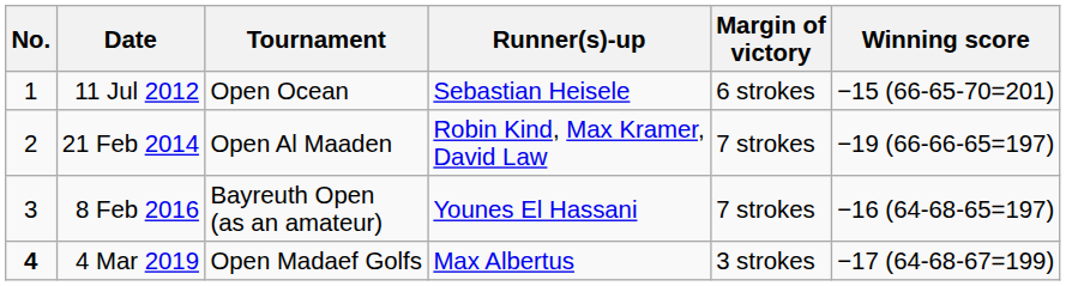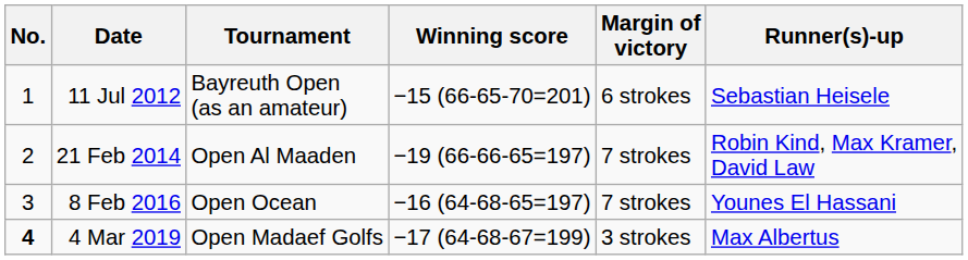 <table class="wikitable" style="font-size:95%;">
 <tr>
 <th>No.</th>
 <th>Date</th>
 <th>Tournament</th>
+<th>Winning score</th>
+<th>Margin of<br>victory</th>
 <th>Runner(s)-up</th>
-<th>Margin of<br>victory</th>
-<th>Winning score</th>
 </tr>
 <tr>
 <td align=center>1</td>
 <td align=right>11 Jul <a href='#'>2012</a></td>
-<td>Open Ocean</td>
+<td>Bayreuth Open<br>(as an amateur)</td>
+<td>−15 (66-65-70=201)</td>
+<td>6 strokes</td>
 <td> <a href='#'>Sebastian Heisele</a></td>
-<td>6 strokes</td>
-<td>−15 (66-65-70=201)</td>
 </tr>
 <tr>
 <td align=center>2</td>
 <td align=right>21 Feb <a href='#'>2014</a></td>
 <td>Open Al Maaden</td>
+<td>−19 (66-66-65=197)</td>
+<td>7 strokes</td>
 <td> <a href='#'>Robin Kind</a>,  <a href='#'>Max Kramer</a>,<br> <a href='#'>David Law</a></td>
-<td>7 strokes</td>
-<td>−19 (66-66-65=197)</td>
 </tr>
 <tr>
 <td align=center>3</td>
 <td align=right>8 Feb <a href='#'>2016</a></td>
-<td>Bayreuth Open<br>(as an amateur)</td>
+<td>Open Ocean</td>
+<td>−16 (64-68-65=197)</td>
+<td>7 strokes</td>
 <td> <a href='#'>Younes El Hassani</a></td>
-<td>7 strokes</td>
-<td>−16 (64-68-65=197)</td>
 </tr>
 <tr>
 <td align=center><strong>4</strong></td>
 <td align=right>4 Mar <a href='#'>2019</a></td>
 <td>Open Madaef Golfs</td>
+<td>−17 (64-68-67=199)</td>
+<td>3 strokes</td>
 <td> <a href='#'>Max Albertus</a></td>
-<td>3 strokes</td>
-<td>−17 (64-68-67=199)</td>
 </tr>
 </table>
